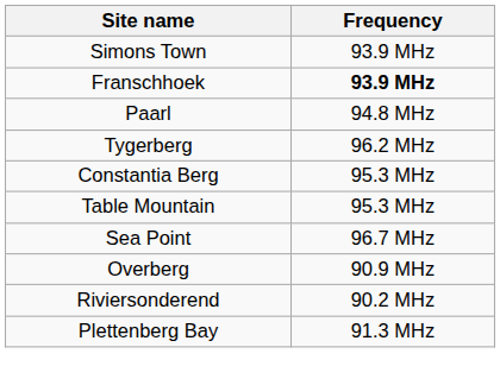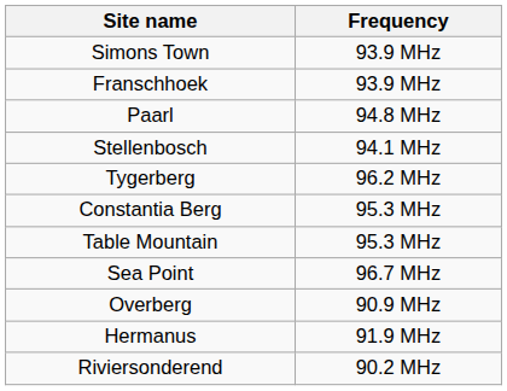 <table class="wikitable sortable" style="text-align:center; width:400px; height:200px;">
 <tr>
 <th>Site name</th>
 <th>Frequency</th>
 </tr>
 <tr>
 <td>Simons Town</td>
 <td>93.9 MHz</td>
 </tr>
 <tr>
 <td>Franschhoek</td>
-<td><strong>93.9 MHz</strong></td>
+<td>93.9 MHz</td>
 </tr>
 <tr>
 <td>Paarl</td>
 <td>94.8 MHz</td>
+</tr>
+<tr>
+<td>Stellenbosch</td>
+<td>94.1 MHz</td>
 </tr>
 <tr>
 <td>Tygerberg</td>
 <td>96.2 MHz</td>
 </tr>
 <tr>
 <td>Constantia Berg</td>
 <td>95.3 MHz</td>
 </tr>
 <tr>
 <td>Table Mountain</td>
 <td>95.3 MHz</td>
 </tr>
 <tr>
 <td>Sea Point</td>
 <td>96.7 MHz</td>
 </tr>
 <tr>
 <td>Overberg</td>
 <td>90.9 MHz</td>
 </tr>
 <tr>
+<td>Hermanus</td>
+<td>91.9 MHz</td>
+</tr>
+<tr>
 <td>Riviersonderend</td>
 <td>90.2 MHz</td>
 </tr>
-<tr>
-<td>Plettenberg Bay</td>
-<td>91.3 MHz</td>
-</tr>
 </table>
